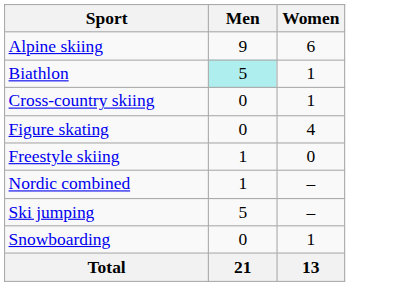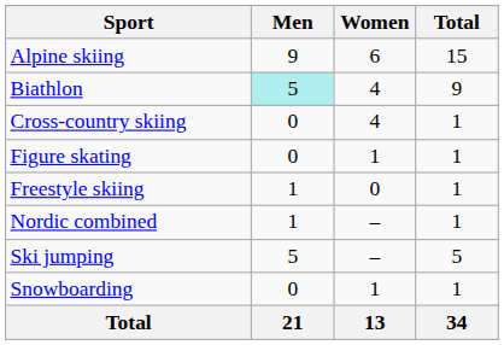 <table class="wikitable sortable" style="text-align:center;">
 <tr>
 <th width=180>Sport</th>
 <th width=55>Men</th>
 <th width=55>Women</th>
+<th width=55>Total</th>
 </tr>
 <tr>
 <td align=left><a href='#'>Alpine skiing</a></td>
 <td>9</td>
 <td>6</td>
+<td>15</td>
 </tr>
 <tr>
 <td align=left><a href='#'>Biathlon</a></td>
 <td style="background: paleturquoise;">5</td>
-<td>1</td>
+<td>4</td>
+<td>9</td>
 </tr>
 <tr>
 <td align=left><a href='#'>Cross-country skiing</a></td>
 <td>0</td>
+<td>4</td>
 <td>1</td>
 </tr>
 <tr>
 <td align=left><a href='#'>Figure skating</a></td>
 <td>0</td>
-<td>4</td>
+<td>1</td>
+<td>1</td>
 </tr>
 <tr>
 <td align=left><a href='#'>Freestyle skiing</a></td>
 <td>1</td>
 <td>0</td>
+<td>1</td>
 </tr>
 <tr>
 <td align=left><a href='#'>Nordic combined</a></td>
 <td>1</td>
 <td>–</td>
+<td>1</td>
 </tr>
 <tr>
 <td align=left><a href='#'>Ski jumping</a></td>
 <td>5</td>
 <td>–</td>
+<td>5</td>
 </tr>
 <tr>
 <td align=left><a href='#'>Snowboarding</a></td>
 <td>0</td>
+<td>1</td>
 <td>1</td>
 </tr>
 <tr>
 <th>Total</th>
 <th>21</th>
 <th>13</th>
+<th>34</th>
 </tr>
 </table>
